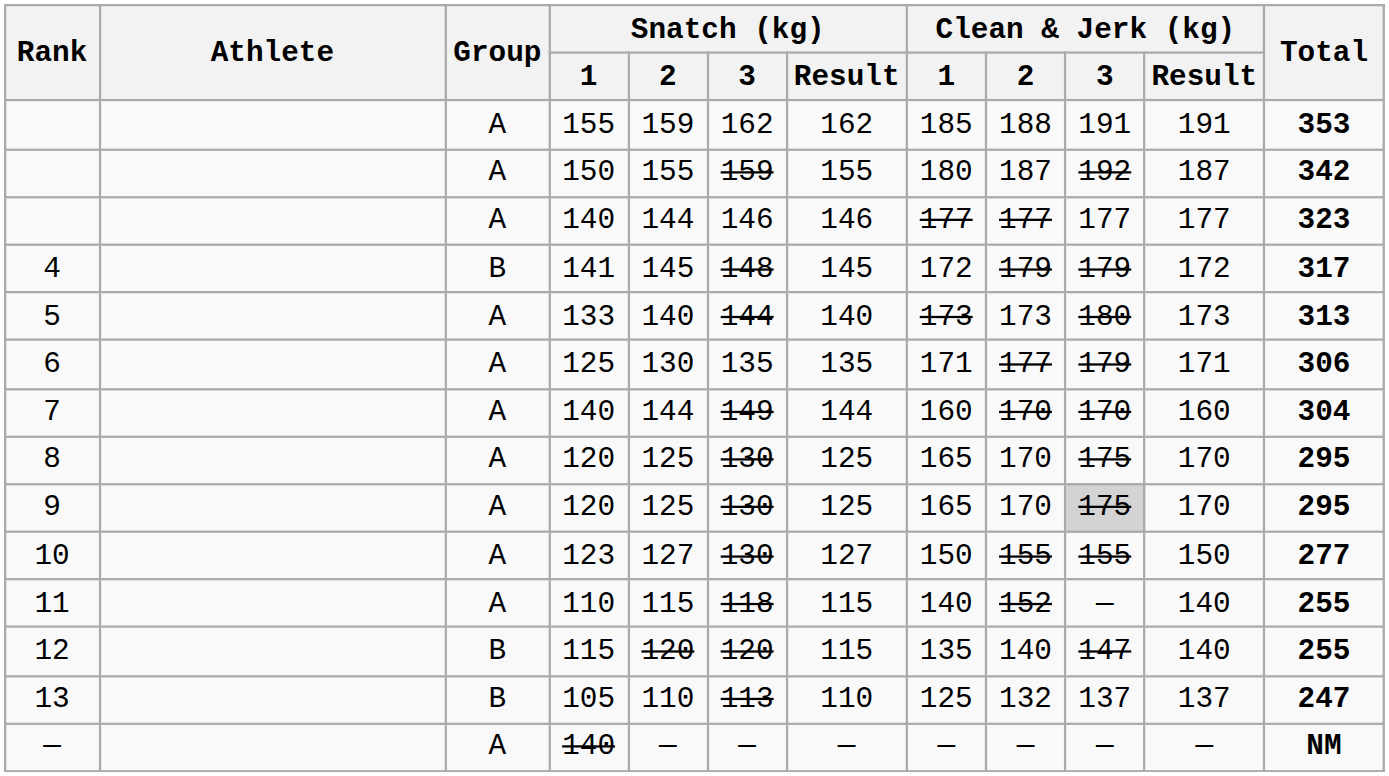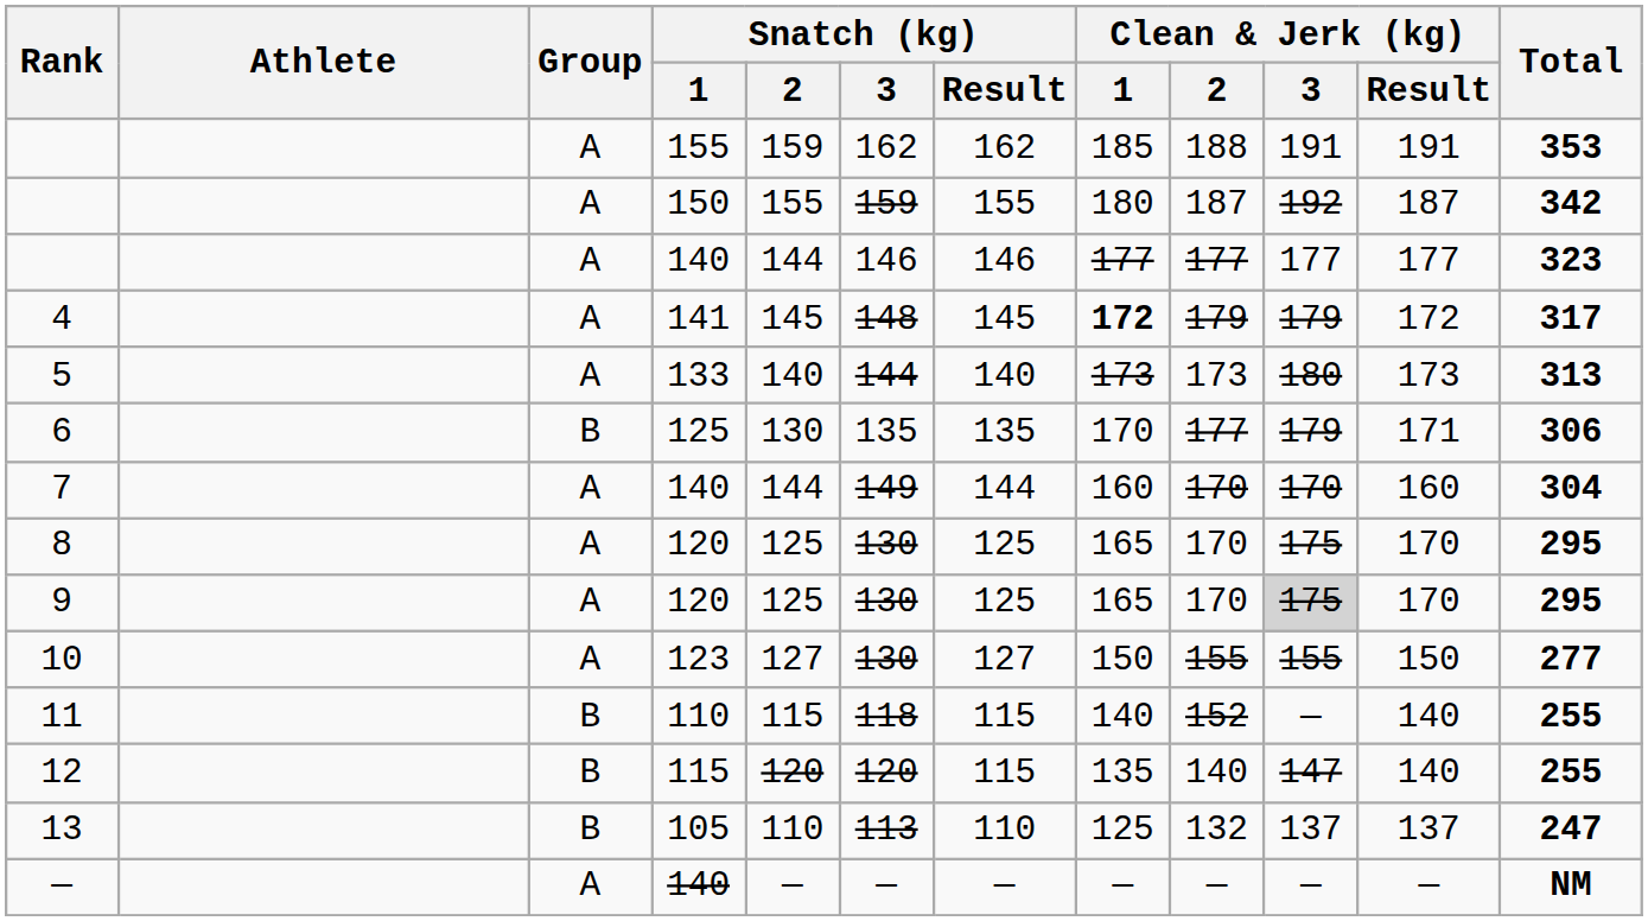 <table class = "wikitable" style="text-align:center;">
 <tr>
 <th rowspan=2 width=40>Rank</th>
 <th rowspan=2 width=250>Athlete</th>
 <th rowspan=2 width=40>Group</th>
 <th colspan=4>Snatch (kg)</th>
 <th colspan=4>Clean & Jerk (kg)</th>
 <th rowspan=2 width=55>Total</th>
 </tr>
 <tr>
 <th width=35>1</th>
 <th width=35>2</th>
 <th width=35>3</th>
 <th width=45>Result</th>
 <th width=35>1</th>
 <th width=35>2</th>
 <th width=35>3</th>
 <th width=45>Result</th>
 </tr>
 <tr>
 <td></td>
 <td align=left></td>
 <td>A</td>
 <td>155</td>
 <td>159</td>
 <td>162</td>
 <td>162</td>
 <td>185</td>
 <td>188</td>
 <td>191</td>
 <td>191</td>
 <td><strong>353</strong></td>
 </tr>
 <tr>
 <td></td>
 <td align=left></td>
 <td>A</td>
 <td>150</td>
 <td>155</td>
 <td><s>159</s></td>
 <td>155</td>
 <td>180</td>
 <td>187</td>
 <td><s>192</s></td>
 <td>187</td>
 <td><strong>342</strong></td>
 </tr>
 <tr>
 <td></td>
 <td align=left></td>
 <td>A</td>
 <td>140</td>
 <td>144</td>
 <td>146</td>
 <td>146</td>
 <td><s>177</s></td>
 <td><s>177</s></td>
 <td>177</td>
 <td>177</td>
 <td><strong>323</strong></td>
 </tr>
 <tr>
 <td>4</td>
 <td align=left></td>
-<td>B</td>
+<td>A</td>
 <td>141</td>
 <td>145</td>
 <td><s>148</s></td>
 <td>145</td>
-<td>172</td>
+<td><strong>172</strong></td>
 <td><s>179</s></td>
 <td><s>179</s></td>
 <td>172</td>
 <td><strong>317</strong></td>
 </tr>
 <tr>
 <td>5</td>
 <td align=left></td>
 <td>A</td>
 <td>133</td>
 <td>140</td>
 <td><s>144</s></td>
 <td>140</td>
 <td><s>173</s></td>
 <td>173</td>
 <td><s>180</s></td>
 <td>173</td>
 <td><strong>313</strong></td>
 </tr>
 <tr>
 <td>6</td>
 <td align=left></td>
-<td>A</td>
+<td>B</td>
 <td>125</td>
 <td>130</td>
 <td>135</td>
 <td>135</td>
-<td>171</td>
+<td>170</td>
 <td><s>177</s></td>
 <td><s>179</s></td>
 <td>171</td>
 <td><strong>306</strong></td>
 </tr>
 <tr>
 <td>7</td>
 <td align=left></td>
 <td>A</td>
 <td>140</td>
 <td>144</td>
 <td><s>149</s></td>
 <td>144</td>
 <td>160</td>
 <td><s>170</s></td>
 <td><s>170</s></td>
 <td>160</td>
 <td><strong>304</strong></td>
 </tr>
 <tr>
 <td>8</td>
 <td align=left></td>
 <td>A</td>
 <td>120</td>
 <td>125</td>
 <td><s>130</s></td>
 <td>125</td>
 <td>165</td>
 <td>170</td>
 <td><s>175</s></td>
 <td>170</td>
 <td><strong>295</strong></td>
 </tr>
 <tr>
 <td>9</td>
 <td align=left></td>
 <td>A</td>
 <td>120</td>
 <td>125</td>
 <td><s>130</s></td>
 <td>125</td>
 <td>165</td>
 <td>170</td>
 <td style="background: lightgrey;"><s>175</s></td>
 <td>170</td>
 <td><strong>295</strong></td>
 </tr>
 <tr>
 <td>10</td>
 <td align=left></td>
 <td>A</td>
 <td>123</td>
 <td>127</td>
 <td><s>130</s></td>
 <td>127</td>
 <td>150</td>
 <td><s>155</s></td>
 <td><s>155</s></td>
 <td>150</td>
 <td><strong>277</strong></td>
 </tr>
 <tr>
 <td>11</td>
 <td align=left></td>
-<td>A</td>
+<td>B</td>
 <td>110</td>
 <td>115</td>
 <td><s>118</s></td>
 <td>115</td>
 <td>140</td>
 <td><s>152</s></td>
 <td>—</td>
 <td>140</td>
 <td><strong>255</strong></td>
 </tr>
 <tr>
 <td>12</td>
 <td align=left></td>
 <td>B</td>
 <td>115</td>
 <td><s>120</s></td>
 <td><s>120</s></td>
 <td>115</td>
 <td>135</td>
 <td>140</td>
 <td><s>147</s></td>
 <td>140</td>
 <td><strong>255</strong></td>
 </tr>
 <tr>
 <td>13</td>
 <td align=left></td>
 <td>B</td>
 <td>105</td>
 <td>110</td>
 <td><s>113</s></td>
 <td>110</td>
 <td>125</td>
 <td>132</td>
 <td>137</td>
 <td>137</td>
 <td><strong>247</strong></td>
 </tr>
 <tr>
 <td>—</td>
 <td align=left></td>
 <td>A</td>
 <td><s>140</s></td>
 <td>—</td>
 <td>—</td>
 <td>—</td>
 <td>—</td>
 <td>—</td>
 <td>—</td>
 <td>—</td>
 <td><strong>NM</strong></td>
 </tr>
 </table>
